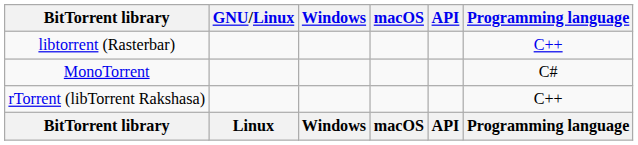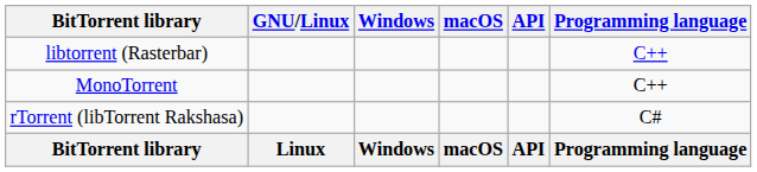 <table class="wikitable sortable sort-under" style="width: auto; text-align: center; font-size: smaller; table-layout: fixed;">
 <tr>
 <th>BitTorrent library</th>
 <th><a href='#'>GNU</a>/<a href='#'>Linux</a></th>
 <th><a href='#'>Windows</a></th>
 <th><a href='#'>macOS</a></th>
 <th><a href='#'>API</a></th>
 <th><a href='#'>Programming language</a></th>
 </tr>
 <tr>
 <td><a href='#'>libtorrent</a> (Rasterbar)</td>
 <td></td>
 <td></td>
 <td></td>
 <td></td>
 <td><a href='#'>C++</a></td>
 </tr>
 <tr>
 <td><a href='#'>MonoTorrent</a></td>
 <td></td>
 <td></td>
 <td></td>
 <td></td>
-<td>C#</td>
+<td>C++</td>
 </tr>
 <tr>
 <td><a href='#'>rTorrent</a> (libTorrent Rakshasa)</td>
 <td></td>
 <td></td>
 <td></td>
 <td></td>
-<td>C++</td>
+<td>C#</td>
 </tr>
 <tr class="sortbottom">
 <th>BitTorrent library</th>
 <th>Linux</th>
 <th>Windows</th>
 <th>macOS</th>
 <th>API</th>
 <th>Programming language</th>
 </tr>
 </table>
